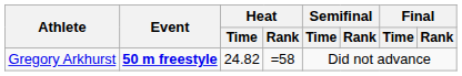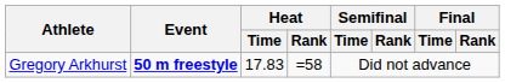 <table class=wikitable style="font-size:90%">
 <tr>
 <th rowspan="2">Athlete</th>
 <th rowspan="2">Event</th>
 <th colspan="2">Heat</th>
 <th colspan="2">Semifinal</th>
 <th colspan="2">Final</th>
 </tr>
 <tr style="font-size:95%">
 <th>Time</th>
 <th>Rank</th>
 <th>Time</th>
 <th>Rank</th>
 <th>Time</th>
 <th>Rank</th>
 </tr>
 <tr align=center>
 <td align=left><a href='#'>Gregory Arkhurst</a></td>
 <td align=left><strong><a href='#'>50 m freestyle</a></strong></td>
-<td>24.82</td>
+<td>17.83</td>
 <td>=58</td>
 <td colspan=4>Did not advance</td>
 </tr>
 </table>
